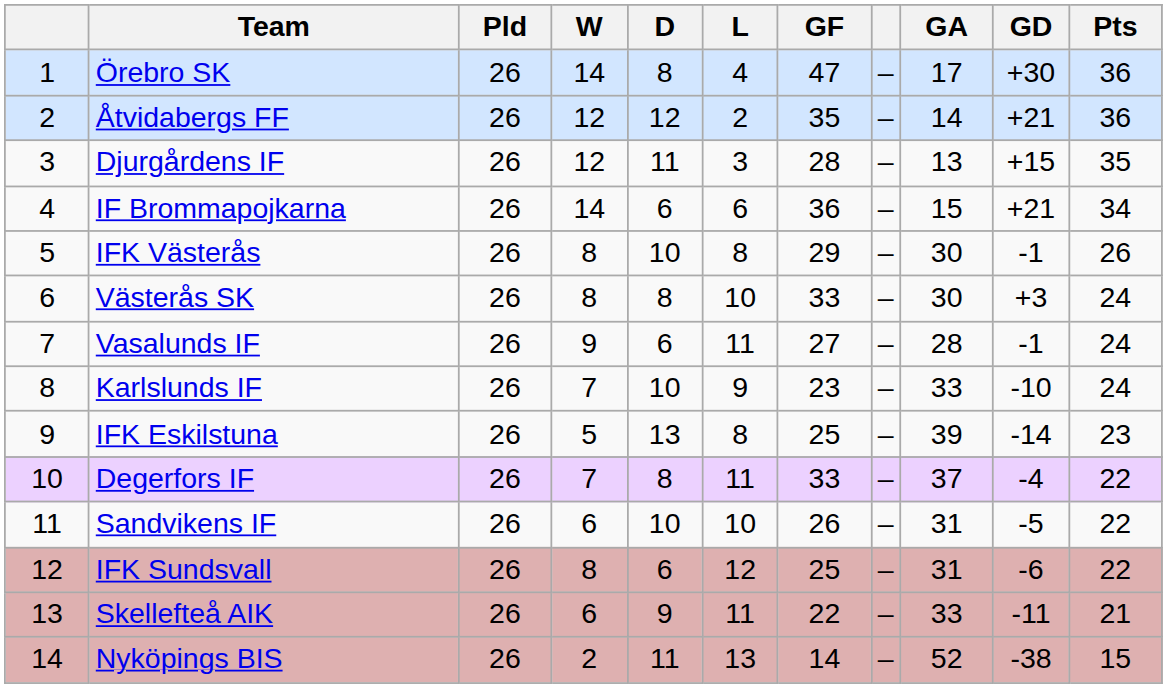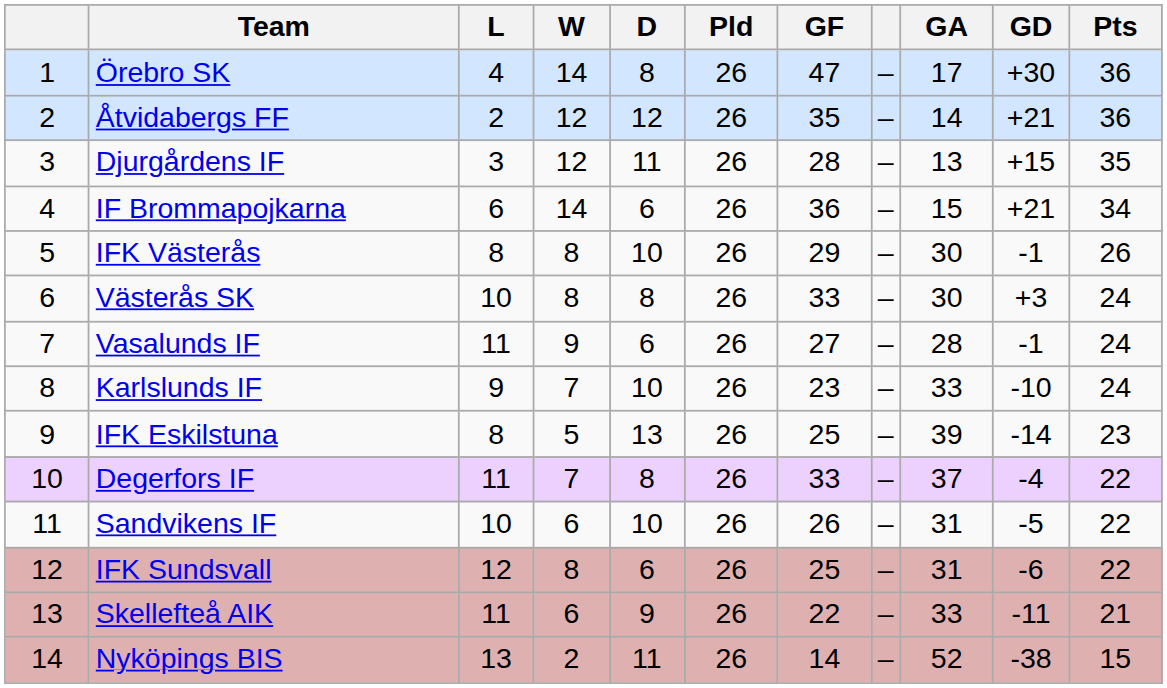 <table class="wikitable" style="text-align: center;">
 <tr>
 <th style="width: 40px;"></th>
 <th style="width: 200px;">Team</th>
-<th style="width: 45px;">Pld</th>
+<th style="width: 35px;">L</th>
 <th style="width: 35px;">W</th>
 <th style="width: 35px;">D</th>
-<th style="width: 35px;">L</th>
+<th style="width: 45px;">Pld</th>
 <th style="width: 45px;">GF</th>
 <th></th>
 <th style="width: 45px;">GA</th>
 <th style="width: 35px;">GD</th>
 <th style="width: 45px;">Pts</th>
 </tr>
 <tr style="background: #d2e6ff">
 <td>1</td>
 <td style="text-align: left;"><a href='#'>Örebro SK</a></td>
-<td>26</td>
+<td>4</td>
 <td>14</td>
 <td>8</td>
-<td>4</td>
+<td>26</td>
 <td>47</td>
 <td>–</td>
 <td>17</td>
 <td>+30</td>
 <td>36</td>
 </tr>
 <tr style="background: #d2e6ff">
 <td>2</td>
 <td style="text-align: left;"><a href='#'>Åtvidabergs FF</a></td>
-<td>26</td>
+<td>2</td>
 <td>12</td>
 <td>12</td>
-<td>2</td>
+<td>26</td>
 <td>35</td>
 <td>–</td>
 <td>14</td>
 <td>+21</td>
 <td>36</td>
 </tr>
 <tr>
 <td>3</td>
 <td style="text-align: left;"><a href='#'>Djurgårdens IF</a></td>
-<td>26</td>
+<td>3</td>
 <td>12</td>
 <td>11</td>
-<td>3</td>
+<td>26</td>
 <td>28</td>
 <td>–</td>
 <td>13</td>
 <td>+15</td>
 <td>35</td>
 </tr>
 <tr>
 <td>4</td>
 <td style="text-align: left;"><a href='#'>IF Brommapojkarna</a></td>
-<td>26</td>
+<td>6</td>
 <td>14</td>
 <td>6</td>
-<td>6</td>
+<td>26</td>
 <td>36</td>
 <td>–</td>
 <td>15</td>
 <td>+21</td>
 <td>34</td>
 </tr>
 <tr>
 <td>5</td>
 <td style="text-align: left;"><a href='#'>IFK Västerås</a></td>
-<td>26</td>
+<td>8</td>
 <td>8</td>
 <td>10</td>
-<td>8</td>
+<td>26</td>
 <td>29</td>
 <td>–</td>
 <td>30</td>
 <td>-1</td>
 <td>26</td>
 </tr>
 <tr>
 <td>6</td>
 <td style="text-align: left;"><a href='#'>Västerås SK</a></td>
-<td>26</td>
+<td>10</td>
 <td>8</td>
 <td>8</td>
-<td>10</td>
+<td>26</td>
 <td>33</td>
 <td>–</td>
 <td>30</td>
 <td>+3</td>
 <td>24</td>
 </tr>
 <tr>
 <td>7</td>
 <td style="text-align: left;"><a href='#'>Vasalunds IF</a></td>
-<td>26</td>
+<td>11</td>
 <td>9</td>
 <td>6</td>
-<td>11</td>
+<td>26</td>
 <td>27</td>
 <td>–</td>
 <td>28</td>
 <td>-1</td>
 <td>24</td>
 </tr>
 <tr>
 <td>8</td>
 <td style="text-align: left;"><a href='#'>Karlslunds IF</a></td>
-<td>26</td>
+<td>9</td>
 <td>7</td>
 <td>10</td>
-<td>9</td>
+<td>26</td>
 <td>23</td>
 <td>–</td>
 <td>33</td>
 <td>-10</td>
 <td>24</td>
 </tr>
 <tr>
 <td>9</td>
 <td style="text-align: left;"><a href='#'>IFK Eskilstuna</a></td>
-<td>26</td>
+<td>8</td>
 <td>5</td>
 <td>13</td>
-<td>8</td>
+<td>26</td>
 <td>25</td>
 <td>–</td>
 <td>39</td>
 <td>-14</td>
 <td>23</td>
 </tr>
 <tr style="background: #ecd1ff">
 <td>10</td>
 <td style="text-align: left;"><a href='#'>Degerfors IF</a></td>
-<td>26</td>
+<td>11</td>
 <td>7</td>
 <td>8</td>
-<td>11</td>
+<td>26</td>
 <td>33</td>
 <td>–</td>
 <td>37</td>
 <td>-4</td>
 <td>22</td>
 </tr>
 <tr>
 <td>11</td>
 <td style="text-align: left;"><a href='#'>Sandvikens IF</a></td>
-<td>26</td>
+<td>10</td>
 <td>6</td>
 <td>10</td>
-<td>10</td>
+<td>26</td>
 <td>26</td>
 <td>–</td>
 <td>31</td>
 <td>-5</td>
 <td>22</td>
 </tr>
 <tr style="background: #deb0b0">
 <td>12</td>
 <td style="text-align: left;"><a href='#'>IFK Sundsvall</a></td>
-<td>26</td>
+<td>12</td>
 <td>8</td>
 <td>6</td>
-<td>12</td>
+<td>26</td>
 <td>25</td>
 <td>–</td>
 <td>31</td>
 <td>-6</td>
 <td>22</td>
 </tr>
 <tr style="background: #deb0b0">
 <td>13</td>
 <td style="text-align: left;"><a href='#'>Skellefteå AIK</a></td>
-<td>26</td>
+<td>11</td>
 <td>6</td>
 <td>9</td>
-<td>11</td>
+<td>26</td>
 <td>22</td>
 <td>–</td>
 <td>33</td>
 <td>-11</td>
 <td>21</td>
 </tr>
 <tr style="background: #deb0b0">
 <td>14</td>
 <td style="text-align: left;"><a href='#'>Nyköpings BIS</a></td>
-<td>26</td>
+<td>13</td>
 <td>2</td>
 <td>11</td>
-<td>13</td>
+<td>26</td>
 <td>14</td>
 <td>–</td>
 <td>52</td>
 <td>-38</td>
 <td>15</td>
 </tr>
 </table>
